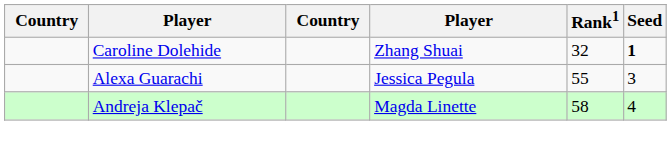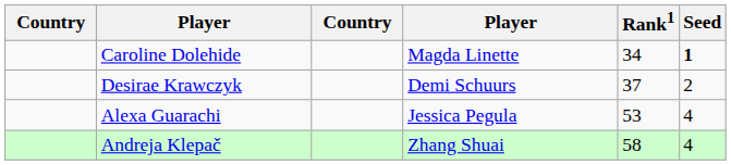 <table class="sortable wikitable">
 <tr>
 <th width="70">Country</th>
 <th width="175">Player</th>
 <th width="70">Country</th>
 <th width="175">Player</th>
 <th>Rank<sup>1</sup></th>
 <th>Seed</th>
 </tr>
 <tr>
 <td></td>
 <td><a href='#'>Caroline Dolehide</a></td>
 <td></td>
-<td><a href='#'>Zhang Shuai</a></td>
-<td>32</td>
+<td><a href='#'>Magda Linette</a></td>
+<td>34</td>
 <td><strong>1</strong></td>
+</tr>
+<tr>
+<td></td>
+<td><a href='#'>Desirae Krawczyk</a></td>
+<td></td>
+<td><a href='#'>Demi Schuurs</a></td>
+<td>37</td>
+<td>2</td>
 </tr>
 <tr>
 <td></td>
 <td><a href='#'>Alexa Guarachi</a></td>
 <td></td>
 <td><a href='#'>Jessica Pegula</a></td>
-<td>55</td>
-<td>3</td>
+<td>53</td>
+<td>4</td>
 </tr>
 <tr style="background:#cfc;">
 <td></td>
 <td><a href='#'>Andreja Klepač</a></td>
 <td></td>
-<td><a href='#'>Magda Linette</a></td>
+<td><a href='#'>Zhang Shuai</a></td>
 <td>58</td>
 <td>4</td>
 </tr>
 </table>
